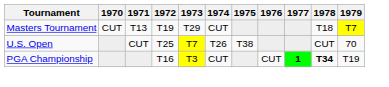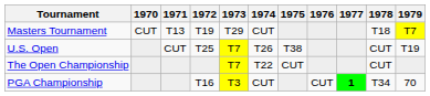 <table class="wikitable" style="font-size:95%;text-align:center;">
 <tr>
 <th>Tournament</th>
 <th>1970</th>
 <th>1971</th>
 <th>1972</th>
 <th>1973</th>
 <th>1974</th>
 <th>1975</th>
 <th>1976</th>
 <th>1977</th>
 <th>1978</th>
 <th>1979</th>
 </tr>
 <tr>
 <td align=left><a href='#'>Masters Tournament</a></td>
 <td>CUT</td>
 <td>T13</td>
 <td>T19</td>
 <td>T29</td>
 <td>CUT</td>
 <td style="background:#eeeeee;"></td>
 <td style="background:#eeeeee;"></td>
 <td style="background:#eeeeee;"></td>
 <td>T18</td>
 <td style="background:yellow;">T7</td>
 </tr>
 <tr>
 <td align=left><a href='#'>U.S. Open</a></td>
 <td style="background:#eeeeee;"></td>
 <td>CUT</td>
 <td>T25</td>
 <td style="background:yellow;">T7</td>
 <td>T26</td>
 <td>T38</td>
 <td style="background:#eeeeee;"></td>
 <td style="background:#eeeeee;"></td>
 <td>CUT</td>
-<td>70</td>
+<td>T19</td>
+</tr>
+<tr>
+<td align=left><a href='#'>The Open Championship</a></td>
+<td style="background:#eeeeee;"></td>
+<td style="background:#eeeeee;"></td>
+<td style="background:#eeeeee;"></td>
+<td style="background:yellow;">T7</td>
+<td>T22</td>
+<td>CUT</td>
+<td style="background:#eeeeee;"></td>
+<td style="background:#eeeeee;"></td>
+<td>CUT</td>
+<td style="background:#eeeeee;"></td>
 </tr>
 <tr>
 <td align=left><a href='#'>PGA Championship</a></td>
 <td style="background:#eeeeee;"></td>
 <td style="background:#eeeeee;"></td>
 <td>T16</td>
 <td style="background:yellow;">T3</td>
 <td>CUT</td>
 <td style="background:#eeeeee;"></td>
 <td>CUT</td>
 <td style="background:lime;"><strong>1</strong></td>
-<td><strong>T34</strong></td>
-<td>T19</td>
+<td>T34</td>
+<td>70</td>
 </tr>
 </table>
